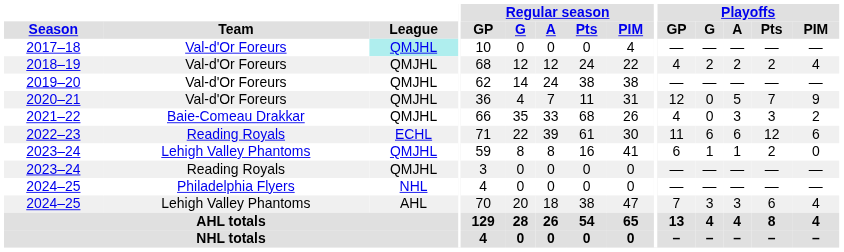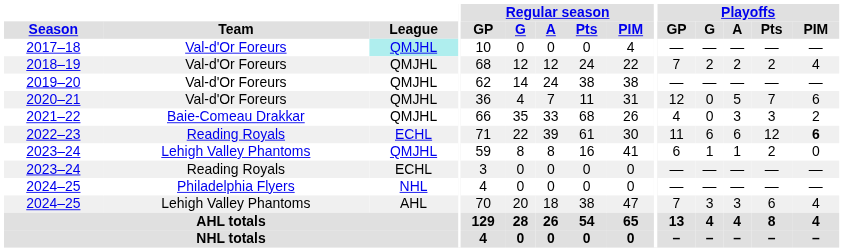 <table border="0" cellpadding="1" cellspacing="0" style="text-align:center; width:60em">
 <tr bgcolor="#e0e0e0">
 <th colspan="3" bgcolor="#ffffff"></th>
 <th rowspan="100" bgcolor="#ffffff"></th>
 <th colspan="5"><a href='#'>Regular season</a></th>
 <th rowspan="100" bgcolor="#ffffff"></th>
 <th colspan="5"><a href='#'>Playoffs</a></th>
 </tr>
 <tr bgcolor="#e0e0e0">
 <th><a href='#'>Season</a></th>
 <th>Team</th>
 <th>League</th>
 <th>GP</th>
 <th><a href='#'>G</a></th>
 <th><a href='#'>A</a></th>
 <th><a href='#'>Pts</a></th>
 <th><a href='#'>PIM</a></th>
 <th>GP</th>
 <th>G</th>
 <th>A</th>
 <th>Pts</th>
 <th>PIM</th>
 </tr>
 <tr>
 <td><a href='#'>2017–18</a></td>
 <td><a href='#'>Val-d'Or Foreurs</a></td>
 <td style="background: paleturquoise;"><a href='#'>QMJHL</a></td>
 <td>10</td>
 <td>0</td>
 <td>0</td>
 <td>0</td>
 <td>4</td>
 <td>—</td>
 <td>—</td>
 <td>—</td>
 <td>—</td>
 <td>—</td>
 </tr>
 <tr bgcolor="#f0f0f0">
 <td><a href='#'>2018–19</a></td>
 <td>Val-d'Or Foreurs</td>
 <td>QMJHL</td>
 <td>68</td>
 <td>12</td>
 <td>12</td>
 <td>24</td>
 <td>22</td>
-<td>4</td>
+<td>7</td>
 <td>2</td>
 <td>2</td>
 <td>2</td>
 <td>4</td>
 </tr>
 <tr>
 <td><a href='#'>2019–20</a></td>
 <td>Val-d'Or Foreurs</td>
 <td>QMJHL</td>
 <td>62</td>
 <td>14</td>
 <td>24</td>
 <td>38</td>
 <td>38</td>
 <td>—</td>
 <td>—</td>
 <td>—</td>
 <td>—</td>
 <td>—</td>
 </tr>
 <tr bgcolor="#f0f0f0">
 <td><a href='#'>2020–21</a></td>
 <td>Val-d'Or Foreurs</td>
 <td>QMJHL</td>
 <td>36</td>
 <td>4</td>
 <td>7</td>
 <td>11</td>
 <td>31</td>
 <td>12</td>
 <td>0</td>
 <td>5</td>
 <td>7</td>
-<td>9</td>
+<td>6</td>
 </tr>
 <tr>
 <td><a href='#'>2021–22</a></td>
 <td><a href='#'>Baie-Comeau Drakkar</a></td>
 <td>QMJHL</td>
 <td>66</td>
 <td>35</td>
 <td>33</td>
 <td>68</td>
 <td>26</td>
 <td>4</td>
 <td>0</td>
 <td>3</td>
 <td>3</td>
 <td>2</td>
 </tr>
 <tr bgcolor="#f0f0f0">
 <td><a href='#'>2022–23</a></td>
 <td><a href='#'>Reading Royals</a></td>
 <td><a href='#'>ECHL</a></td>
 <td>71</td>
 <td>22</td>
 <td>39</td>
 <td>61</td>
 <td>30</td>
 <td>11</td>
 <td>6</td>
 <td>6</td>
 <td>12</td>
-<td>6</td>
+<td><strong>6</strong></td>
 </tr>
 <tr>
 <td><a href='#'>2023–24</a></td>
 <td><a href='#'>Lehigh Valley Phantoms</a></td>
 <td><a href='#'>QMJHL</a></td>
 <td>59</td>
 <td>8</td>
 <td>8</td>
 <td>16</td>
 <td>41</td>
 <td>6</td>
 <td>1</td>
 <td>1</td>
 <td>2</td>
 <td>0</td>
 </tr>
 <tr bgcolor="#f0f0f0">
 <td><a href='#'>2023–24</a></td>
 <td>Reading Royals</td>
-<td>QMJHL</td>
+<td>ECHL</td>
 <td>3</td>
 <td>0</td>
 <td>0</td>
 <td>0</td>
 <td>0</td>
 <td>—</td>
 <td>—</td>
 <td>—</td>
 <td>—</td>
 <td>—</td>
 </tr>
 <tr>
 <td><a href='#'>2024–25</a></td>
 <td><a href='#'>Philadelphia Flyers</a></td>
 <td><a href='#'>NHL</a></td>
 <td>4</td>
 <td>0</td>
 <td>0</td>
 <td>0</td>
 <td>0</td>
 <td>—</td>
 <td>—</td>
 <td>—</td>
 <td>—</td>
 <td>—</td>
 </tr>
 <tr bgcolor="#f0f0f0">
 <td><a href='#'>2024–25</a></td>
 <td>Lehigh Valley Phantoms</td>
 <td>AHL</td>
 <td>70</td>
 <td>20</td>
 <td>18</td>
 <td>38</td>
 <td>47</td>
 <td>7</td>
 <td>3</td>
 <td>3</td>
 <td>6</td>
 <td>4</td>
 </tr>
 <tr bgcolor="#e0e0e0">
 <th colspan="3">AHL totals</th>
 <th>129</th>
 <th>28</th>
 <th>26</th>
 <th>54</th>
 <th>65</th>
 <th>13</th>
 <th>4</th>
 <th>4</th>
 <th>8</th>
 <th>4</th>
 </tr>
 <tr bgcolor="#e0e0e0">
 <th colspan="3">NHL totals</th>
 <th>4</th>
 <th>0</th>
 <th>0</th>
 <th>0</th>
 <th>0</th>
 <th>–</th>
 <th>–</th>
 <th>–</th>
 <th>–</th>
 <th>–</th>
 </tr>
 </table>
